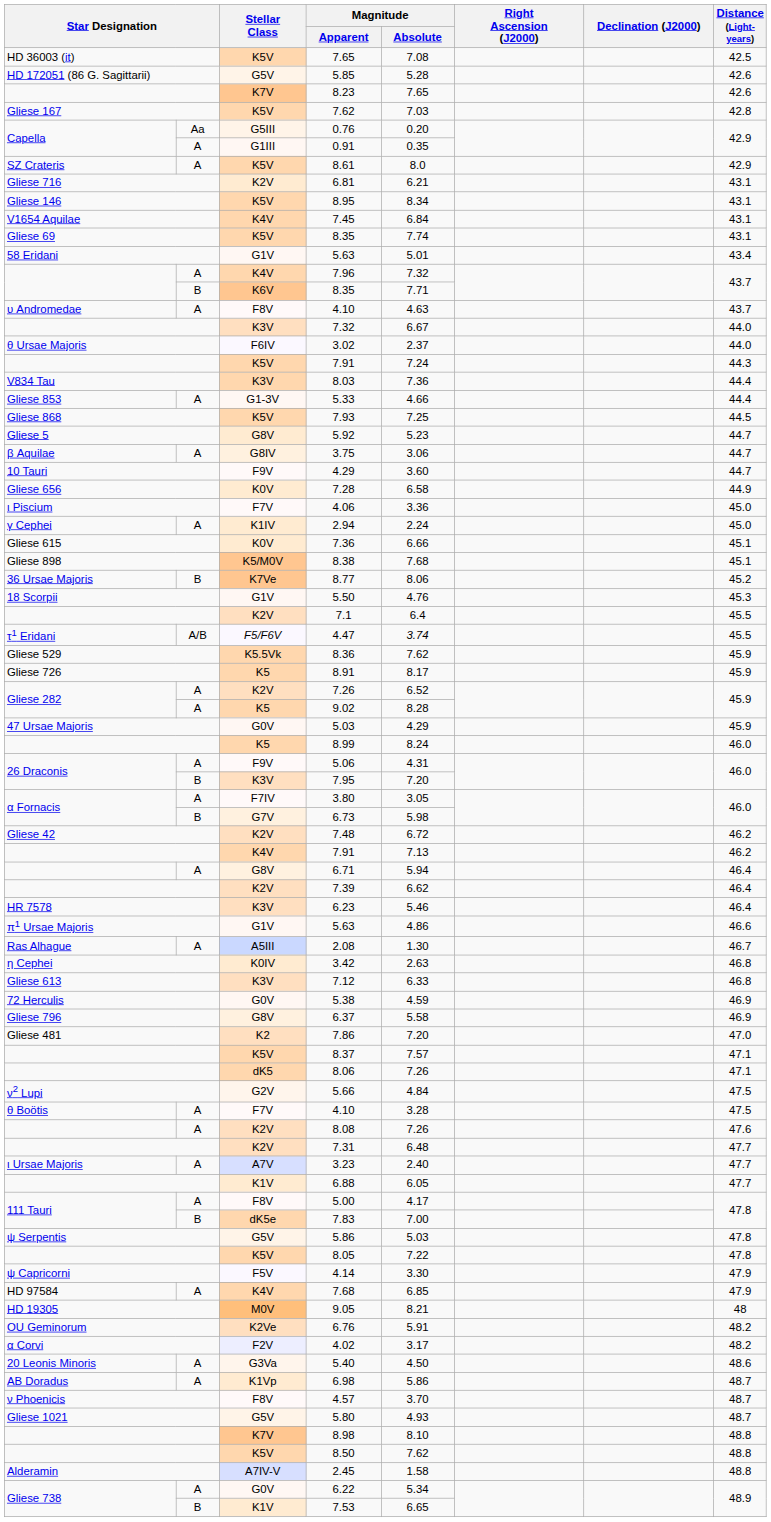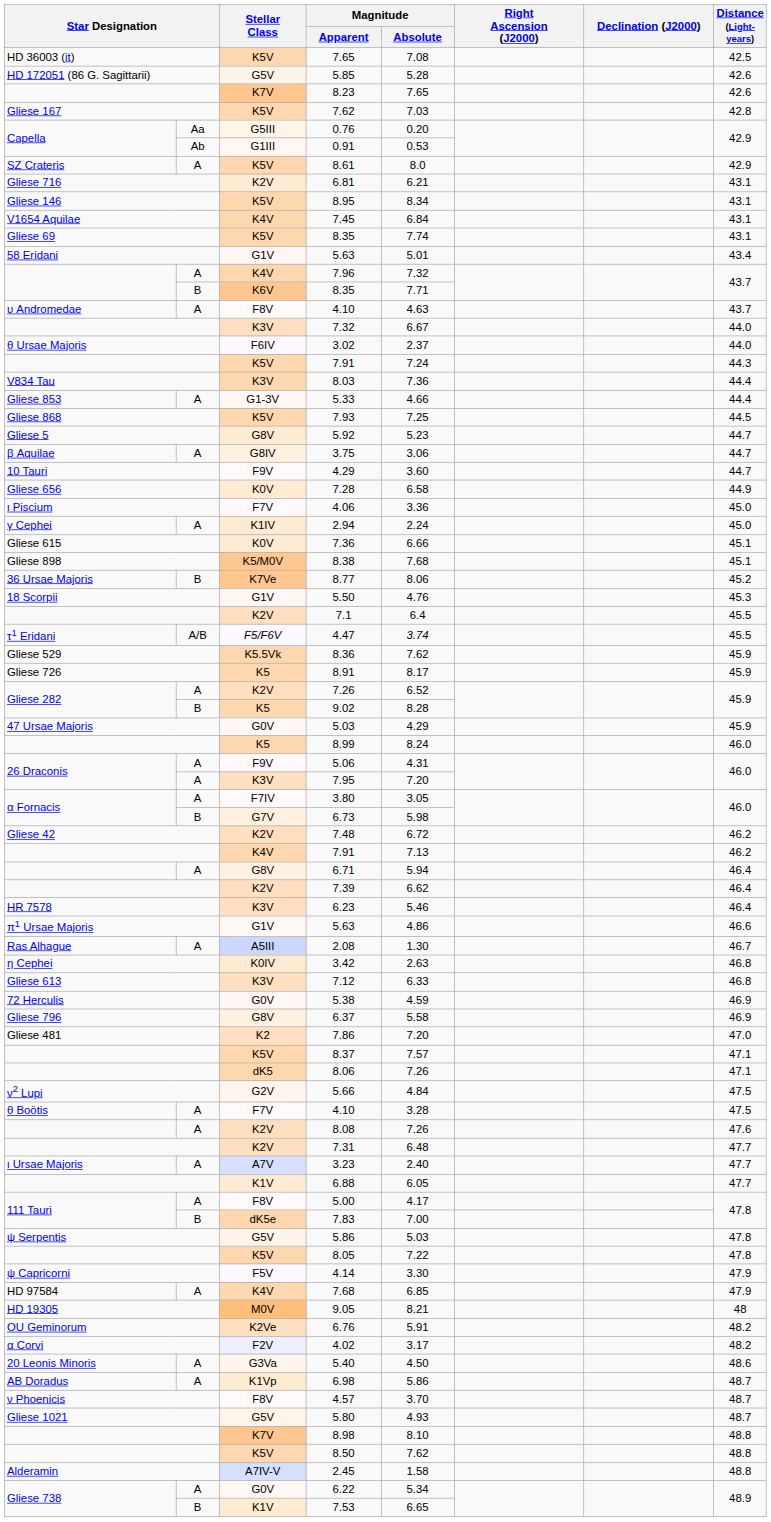 <table class="wikitable sortable sticky-header-multi sort-under" width="85%" align="center" style="text-align: center;">
 <tr>
 <th width="30%" colspan="2" rowspan="2"><a href='#'>Star</a> Designation</th>
 <th width="12%" rowspan="2"><a href='#'>Stellar<br>Class</a></th>
 <th width="20%" colspan="2">Magnitude</th>
 <th width="18%" rowspan="2"><a href='#'>Right<br>Ascension</a><br>(<a href='#'>J2000</a>)</th>
 <th width="18%" rowspan="2"><a href='#'>Declination</a> (<a href='#'>J2000</a>)</th>
 <th width="12%" rowspan="2"><a href='#'>Distance</a><br><small>(<a href='#'>Light-years</a>)</small></th>
 </tr>
 <tr>
 <th><a href='#'>Apparent</a></th>
 <th><a href='#'>Absolute</a></th>
 </tr>
 <tr>
 <td align="left" colspan="2">HD 36003 (<a href='#'>it</a>)</td>
 <td style="background-color:#ffd7ae">K5V</td>
 <td>7.65</td>
 <td>7.08</td>
 <td></td>
 <td></td>
 <td>42.5</td>
 </tr>
 <tr>
 <td align="left" colspan="2"><a href='#'>HD 172051</a> (86 G. Sagittarii)</td>
 <td style="background-color:#fff4e8">G5V</td>
 <td>5.85</td>
 <td>5.28</td>
 <td></td>
 <td></td>
 <td>42.6</td>
 </tr>
 <tr>
 <td align="left" colspan="2"></td>
 <td align="center" style="background-color:#ffc690">K7V</td>
 <td>8.23</td>
 <td>7.65</td>
 <td></td>
 <td></td>
 <td>42.6</td>
 </tr>
 <tr>
 <td align="left" colspan="2"><a href='#'>Gliese 167</a></td>
 <td style="background-color:#ffd7ae">K5V</td>
 <td>7.62</td>
 <td>7.03</td>
 <td></td>
 <td></td>
 <td>42.8</td>
 </tr>
 <tr>
 <td align="left" rowspan="2"><a href='#'>Capella</a></td>
 <td>Aa</td>
 <td style="background-color:#fff4e8">G5III</td>
 <td>0.76</td>
 <td>0.20</td>
 <td rowspan="2"></td>
 <td rowspan="2"></td>
 <td rowspan="2">42.9</td>
 </tr>
 <tr>
-<td>A</td>
+<td>Ab</td>
 <td style="background-color:#fff7f3">G1III</td>
 <td>0.91</td>
-<td>0.35</td>
+<td>0.53</td>
 </tr>
 <tr>
 <td align="left"><a href='#'>SZ Crateris</a></td>
 <td>A</td>
 <td style="background-color:#ffd7ae">K5V</td>
 <td>8.61</td>
 <td>8.0</td>
 <td></td>
 <td></td>
 <td>42.9</td>
 </tr>
 <tr>
 <td align="left" colspan="2"><a href='#'>Gliese 716</a></td>
 <td style="background-color:#ffebd1">K2V</td>
 <td>6.81</td>
 <td>6.21</td>
 <td></td>
 <td></td>
 <td>43.1</td>
 </tr>
 <tr>
 <td align="left" colspan="2"><a href='#'>Gliese 146</a></td>
 <td style="background-color:#ffd7ae">K5V</td>
 <td>8.95</td>
 <td>8.34</td>
 <td></td>
 <td></td>
 <td>43.1</td>
 </tr>
 <tr>
 <td align="left" colspan="2"><a href='#'>V1654 Aquilae</a></td>
 <td style="background-color:#ffd7ae">K4V</td>
 <td>7.45</td>
 <td>6.84</td>
 <td></td>
 <td></td>
 <td>43.1</td>
 </tr>
 <tr>
 <td align="left" colspan="2"><a href='#'>Gliese 69</a></td>
 <td style="background-color:#ffd7ae">K5V</td>
 <td>8.35</td>
 <td>7.74</td>
 <td></td>
 <td></td>
 <td>43.1</td>
 </tr>
 <tr>
 <td align="left" colspan="2"><a href='#'>58 Eridani</a></td>
 <td style="background-color:#fff7f3">G1V</td>
 <td>5.63</td>
 <td>5.01</td>
 <td></td>
 <td></td>
 <td>43.4</td>
 </tr>
 <tr>
 <td align="left" rowspan="2"></td>
 <td>A</td>
 <td style="background-color:#ffd7ae">K4V</td>
 <td>7.96</td>
 <td>7.32</td>
 <td rowspan="2"></td>
 <td rowspan="2"></td>
 <td rowspan="2">43.7</td>
 </tr>
 <tr>
 <td>B</td>
 <td style="background-color:#ffc690">K6V</td>
 <td>8.35</td>
 <td>7.71</td>
 </tr>
 <tr>
 <td align="left"><a href='#'>υ Andromedae</a></td>
 <td>A</td>
 <td style="background-color:#fff9f9">F8V</td>
 <td>4.10</td>
 <td>4.63</td>
 <td></td>
 <td></td>
 <td>43.7</td>
 </tr>
 <tr>
 <td align="left" colspan="2"></td>
 <td style="background-color:#ffdfc0">K3V</td>
 <td>7.32</td>
 <td>6.67</td>
 <td></td>
 <td></td>
 <td>44.0</td>
 </tr>
 <tr>
 <td align="left" colspan="2"><a href='#'>θ Ursae Majoris</a></td>
 <td style="background-color:#fbf8ff">F6IV</td>
 <td>3.02</td>
 <td>2.37</td>
 <td></td>
 <td></td>
 <td>44.0</td>
 </tr>
 <tr>
 <td align="left" colspan="2"></td>
 <td style="background-color:#ffd7ae">K5V</td>
 <td>7.91</td>
 <td>7.24</td>
 <td></td>
 <td></td>
 <td>44.3</td>
 </tr>
 <tr>
 <td align="left" colspan="2"><a href='#'>V834 Tau</a></td>
 <td style="background-color:#ffd7ae">K3V</td>
 <td>8.03</td>
 <td>7.36</td>
 <td></td>
 <td></td>
 <td>44.4</td>
 </tr>
 <tr>
 <td align="left"><a href='#'>Gliese 853</a></td>
 <td>A</td>
 <td style="background-color:#fff7f3">G1-3V</td>
 <td>5.33</td>
 <td>4.66</td>
 <td></td>
 <td></td>
 <td>44.4</td>
 </tr>
 <tr>
 <td align="left" colspan="2"><a href='#'>Gliese 868</a></td>
 <td style="background-color:#ffd7ae">K5V</td>
 <td>7.93</td>
 <td>7.25</td>
 <td></td>
 <td></td>
 <td>44.5</td>
 </tr>
 <tr>
 <td align="left" colspan="2"><a href='#'>Gliese 5</a></td>
 <td style="background-color:#ffebd1">G8V</td>
 <td>5.92</td>
 <td>5.23</td>
 <td></td>
 <td></td>
 <td>44.7</td>
 </tr>
 <tr>
 <td align="left"><a href='#'>β Aquilae</a></td>
 <td>A</td>
 <td style="background-color:#fff1df">G8IV</td>
 <td>3.75</td>
 <td>3.06</td>
 <td></td>
 <td></td>
 <td>44.7</td>
 </tr>
 <tr>
 <td align="left" colspan="2"><a href='#'>10 Tauri</a></td>
 <td style="background-color:#fff9f9">F9V</td>
 <td>4.29</td>
 <td>3.60</td>
 <td></td>
 <td></td>
 <td>44.7</td>
 </tr>
 <tr>
 <td align="left" colspan="2"><a href='#'>Gliese 656</a></td>
 <td style="background-color:#ffebd1">K0V</td>
 <td>7.28</td>
 <td>6.58</td>
 <td></td>
 <td></td>
 <td>44.9</td>
 </tr>
 <tr>
 <td align="left" colspan="2"><a href='#'>ι Piscium</a></td>
 <td style="background-color:#fff9f9">F7V</td>
 <td>4.06</td>
 <td>3.36</td>
 <td></td>
 <td></td>
 <td>45.0</td>
 </tr>
 <tr>
 <td align="left"><a href='#'>γ Cephei</a></td>
 <td>A</td>
 <td style="background-color:#ffebd1">K1IV</td>
 <td>2.94</td>
 <td>2.24</td>
 <td></td>
 <td></td>
 <td>45.0</td>
 </tr>
 <tr>
 <td align="left" colspan="2">Gliese 615</td>
 <td style="background-color:#ffebd1">K0V</td>
 <td>7.36</td>
 <td>6.66</td>
 <td></td>
 <td></td>
 <td>45.1</td>
 </tr>
 <tr>
 <td align="left" colspan="2">Gliese 898</td>
 <td style="background-color:#ffc690">K5/M0V</td>
 <td>8.38</td>
 <td>7.68</td>
 <td></td>
 <td></td>
 <td>45.1</td>
 </tr>
 <tr>
 <td align="left"><a href='#'>36 Ursae Majoris</a></td>
 <td>B</td>
 <td style="background-color:#ffc690">K7Ve</td>
 <td>8.77</td>
 <td>8.06</td>
 <td></td>
 <td></td>
 <td>45.2</td>
 </tr>
 <tr>
 <td align="left" colspan="2"><a href='#'>18 Scorpii</a></td>
 <td style="background-color:#fff7f3">G1V</td>
 <td>5.50</td>
 <td>4.76</td>
 <td></td>
 <td></td>
 <td>45.3</td>
 </tr>
 <tr>
 <td align="left" colspan="2"></td>
 <td style="background-color:#ffdfc0">K2V</td>
 <td>7.1</td>
 <td>6.4</td>
 <td></td>
 <td></td>
 <td>45.5</td>
 </tr>
 <tr>
 <td align="left"><a href='#'>τ<sup>1</sup> Eridani</a></td>
 <td>A/B</td>
 <td style="background-color:#fbf8ff"><em>F5/F6V</em></td>
 <td>4.47</td>
 <td><em>3.74</em></td>
 <td></td>
 <td></td>
 <td>45.5</td>
 </tr>
 <tr>
 <td align="left" colspan="2">Gliese 529</td>
 <td style="background-color:#ffd7ae">K5.5Vk</td>
 <td>8.36</td>
 <td>7.62</td>
 <td></td>
 <td></td>
 <td>45.9</td>
 </tr>
 <tr>
 <td align="left" colspan="2">Gliese 726</td>
 <td style="background-color:#ffd7ae">K5</td>
 <td>8.91</td>
 <td>8.17</td>
 <td></td>
 <td></td>
 <td>45.9</td>
 </tr>
 <tr>
 <td align="left" rowspan="2"><a href='#'>Gliese 282</a></td>
 <td>A</td>
 <td style="background-color:#ffdfc0">K2V</td>
 <td>7.26</td>
 <td>6.52</td>
 <td rowspan="2"></td>
 <td rowspan="2"></td>
 <td rowspan="2">45.9</td>
 </tr>
 <tr>
-<td>A</td>
+<td>B</td>
 <td style="background-color:#ffd7ae">K5</td>
 <td>9.02</td>
 <td>8.28</td>
 </tr>
 <tr>
 <td align="left" colspan="2"><a href='#'>47 Ursae Majoris</a></td>
 <td style="background-color:#fff7f3">G0V</td>
 <td>5.03</td>
 <td>4.29</td>
 <td></td>
 <td></td>
 <td>45.9</td>
 </tr>
 <tr>
 <td align="left" colspan="2"></td>
 <td style="background-color:#ffd7ae">K5</td>
 <td>8.99</td>
 <td>8.24</td>
 <td></td>
 <td></td>
 <td>46.0</td>
 </tr>
 <tr>
 <td align="left" rowspan="2"><a href='#'>26 Draconis</a></td>
 <td>A</td>
 <td style="background-color:#fff9f9">F9V</td>
 <td>5.06</td>
 <td>4.31</td>
 <td rowspan="2"></td>
 <td rowspan="2"></td>
 <td rowspan="2">46.0</td>
 </tr>
 <tr>
-<td>B</td>
+<td>A</td>
 <td style="background-color:#ffdfc0">K3V</td>
 <td>7.95</td>
 <td>7.20</td>
 </tr>
 <tr>
 <td align="left" rowspan="2"><a href='#'>α Fornacis</a></td>
 <td>A</td>
 <td style="background-color:#fff9f9">F7IV</td>
 <td>3.80</td>
 <td>3.05</td>
 <td rowspan="2"></td>
 <td rowspan="2"></td>
 <td rowspan="2">46.0</td>
 </tr>
 <tr>
 <td>B</td>
 <td style="background-color:#fff1df">G7V</td>
 <td>6.73</td>
 <td>5.98</td>
 </tr>
 <tr>
 <td align="left" colspan="2"><a href='#'>Gliese 42</a></td>
 <td style="background-color:#ffdfc0">K2V</td>
 <td>7.48</td>
 <td>6.72</td>
 <td></td>
 <td></td>
 <td>46.2</td>
 </tr>
 <tr>
 <td align="left" colspan="2"></td>
 <td style="background-color:#ffd7ae">K4V</td>
 <td>7.91</td>
 <td>7.13</td>
 <td></td>
 <td></td>
 <td>46.2</td>
 </tr>
 <tr>
 <td align="left"></td>
 <td>A</td>
 <td style="background-color:#fff1df">G8V</td>
 <td>6.71</td>
 <td>5.94</td>
 <td></td>
 <td></td>
 <td>46.4</td>
 </tr>
 <tr>
 <td align="left" colspan="2"></td>
 <td style="background-color:#ffdfc0">K2V</td>
 <td>7.39</td>
 <td>6.62</td>
 <td></td>
 <td></td>
 <td>46.4</td>
 </tr>
 <tr>
 <td align="left" colspan="2"><a href='#'>HR 7578</a></td>
 <td style="background-color:#ffdfc0">K3V</td>
 <td>6.23</td>
 <td>5.46</td>
 <td></td>
 <td></td>
 <td>46.4</td>
 </tr>
 <tr>
 <td align="left" colspan="2"><a href='#'>π<sup>1</sup> Ursae Majoris</a></td>
 <td style="background-color:#fff7f3">G1V</td>
 <td>5.63</td>
 <td>4.86</td>
 <td></td>
 <td></td>
 <td>46.6</td>
 </tr>
 <tr>
 <td align="left"><a href='#'>Ras Alhague</a></td>
 <td>A</td>
 <td style="background-color:#cad8ff">A5III</td>
 <td>2.08</td>
 <td>1.30</td>
 <td></td>
 <td></td>
 <td>46.7</td>
 </tr>
 <tr>
 <td align="left" colspan="2"><a href='#'>η Cephei</a></td>
 <td style="background-color:#ffebd1">K0IV</td>
 <td>3.42</td>
 <td>2.63</td>
 <td></td>
 <td></td>
 <td>46.8</td>
 </tr>
 <tr>
 <td align="left" colspan="2"><a href='#'>Gliese 613</a></td>
 <td style="background-color:#ffdfc0">K3V</td>
 <td>7.12</td>
 <td>6.33</td>
 <td></td>
 <td></td>
 <td>46.8</td>
 </tr>
 <tr>
 <td align="left" colspan="2"><a href='#'>72 Herculis</a></td>
 <td style="background-color:#fff7f3">G0V</td>
 <td>5.38</td>
 <td>4.59</td>
 <td></td>
 <td></td>
 <td>46.9</td>
 </tr>
 <tr>
 <td align="left" colspan="2"><a href='#'>Gliese 796</a></td>
 <td style="background-color:#fff1df">G8V</td>
 <td>6.37</td>
 <td>5.58</td>
 <td></td>
 <td></td>
 <td>46.9</td>
 </tr>
 <tr>
 <td align="left" colspan="2">Gliese 481</td>
 <td style="background-color:#ffdfc0">K2</td>
 <td>7.86</td>
 <td>7.20</td>
 <td></td>
 <td></td>
 <td>47.0</td>
 </tr>
 <tr>
 <td align="left" colspan="2"></td>
 <td style="background-color:#ffd7ae">K5V</td>
 <td>8.37</td>
 <td>7.57</td>
 <td></td>
 <td></td>
 <td>47.1</td>
 </tr>
 <tr>
 <td align="left" colspan="2"></td>
 <td style="background-color:#ffd7ae">dK5</td>
 <td>8.06</td>
 <td>7.26</td>
 <td></td>
 <td></td>
 <td>47.1</td>
 </tr>
 <tr>
 <td align="left" colspan="2"><a href='#'>ν<sup>2</sup> Lupi</a></td>
 <td style="background-color:#fff5ec">G2V</td>
 <td>5.66</td>
 <td>4.84</td>
 <td></td>
 <td></td>
 <td>47.5</td>
 </tr>
 <tr>
 <td align="left"><a href='#'>θ Boötis</a></td>
 <td>A</td>
 <td style="background-color:#fff9f9">F7V</td>
 <td>4.10</td>
 <td>3.28</td>
 <td></td>
 <td></td>
 <td>47.5</td>
 </tr>
 <tr>
 <td align="left"></td>
 <td>A</td>
 <td style="background-color:#ffdfc0">K2V</td>
 <td>8.08</td>
 <td>7.26</td>
 <td></td>
 <td></td>
 <td>47.6</td>
 </tr>
 <tr>
 <td align="left" colspan="2"></td>
 <td style="background-color:#ffdfc0">K2V</td>
 <td>7.31</td>
 <td>6.48</td>
 <td></td>
 <td></td>
 <td>47.7</td>
 </tr>
 <tr>
 <td align="left"><a href='#'>ι Ursae Majoris</a></td>
 <td>A</td>
 <td style="background-color:#d7dfff">A7V</td>
 <td>3.23</td>
 <td>2.40</td>
 <td></td>
 <td></td>
 <td>47.7</td>
 </tr>
 <tr>
 <td align="left" colspan="2"></td>
 <td style="background-color:#ffebd1">K1V</td>
 <td>6.88</td>
 <td>6.05</td>
 <td></td>
 <td></td>
 <td>47.7</td>
 </tr>
 <tr>
 <td align="left" rowspan="2"><a href='#'>111 Tauri</a></td>
 <td>A</td>
 <td style="background-color:#fff9f9">F8V</td>
 <td>5.00</td>
 <td>4.17</td>
 <td></td>
 <td></td>
 <td rowspan="2">47.8</td>
 </tr>
 <tr>
 <td>B</td>
 <td style="background-color:#ffd7ae">dK5e</td>
 <td>7.83</td>
 <td>7.00</td>
 <td></td>
 <td></td>
 </tr>
 <tr>
 <td align="left" colspan="2"><a href='#'>ψ Serpentis</a></td>
 <td style="background-color:#fff4e8">G5V</td>
 <td>5.86</td>
 <td>5.03</td>
 <td></td>
 <td></td>
 <td>47.8</td>
 </tr>
 <tr>
 <td align="left" colspan="2"></td>
 <td style="background-color:#ffd7ae">K5V</td>
 <td>8.05</td>
 <td>7.22</td>
 <td></td>
 <td></td>
 <td>47.8</td>
 </tr>
 <tr>
 <td align="left" colspan="2"><a href='#'>ψ Capricorni</a></td>
 <td style="background-color:#fbf8ff">F5V</td>
 <td>4.14</td>
 <td>3.30</td>
 <td></td>
 <td></td>
 <td>47.9</td>
 </tr>
 <tr>
 <td align="left">HD 97584</td>
 <td>A</td>
 <td style="background-color:#ffd7ae">K4V</td>
 <td>7.68</td>
 <td>6.85</td>
 <td></td>
 <td></td>
 <td>47.9</td>
 </tr>
 <tr>
 <td align="left" colspan="2"><a href='#'>HD 19305</a></td>
 <td style="background-color:#ffbf7b">M0V</td>
 <td>9.05</td>
 <td>8.21</td>
 <td></td>
 <td></td>
 <td>48</td>
 </tr>
 <tr>
 <td align="left" colspan="2"><a href='#'>OU Geminorum</a></td>
 <td style="background-color:#ffdfc0">K2Ve</td>
 <td>6.76</td>
 <td>5.91</td>
 <td></td>
 <td></td>
 <td>48.2</td>
 </tr>
 <tr>
 <td align="left" colspan="2"><a href='#'>α Corvi</a></td>
 <td style="background-color:#edeeff">F2V</td>
 <td>4.02</td>
 <td>3.17</td>
 <td></td>
 <td></td>
 <td>48.2</td>
 </tr>
 <tr>
 <td align="left"><a href='#'>20 Leonis Minoris</a></td>
 <td>A</td>
 <td style="background-color:#fff5ec">G3Va</td>
 <td>5.40</td>
 <td>4.50</td>
 <td></td>
 <td></td>
 <td>48.6</td>
 </tr>
 <tr>
 <td align="left"><a href='#'>AB Doradus</a></td>
 <td>A</td>
 <td style="background-color:#ffebd1">K1Vp</td>
 <td>6.98</td>
 <td>5.86</td>
 <td></td>
 <td></td>
 <td>48.7</td>
 </tr>
 <tr>
 <td align="left" colspan="2"><a href='#'>ν Phoenicis</a></td>
 <td style="background-color:#fff9f9">F8V</td>
 <td>4.57</td>
 <td>3.70</td>
 <td></td>
 <td></td>
 <td>48.7</td>
 </tr>
 <tr>
 <td align="left" colspan="2"><a href='#'>Gliese 1021</a></td>
 <td style="background-color:#fff4e8">G5V</td>
 <td>5.80</td>
 <td>4.93</td>
 <td></td>
 <td></td>
 <td>48.7</td>
 </tr>
 <tr>
 <td align="left" colspan="2"></td>
 <td style="background-color:#ffc690">K7V</td>
 <td>8.98</td>
 <td>8.10</td>
 <td></td>
 <td></td>
 <td>48.8</td>
 </tr>
 <tr>
 <td align="left" colspan="2"></td>
 <td style="background-color:#ffd7ae">K5V</td>
 <td>8.50</td>
 <td>7.62</td>
 <td></td>
 <td></td>
 <td>48.8</td>
 </tr>
 <tr>
 <td align="left" colspan="2"><a href='#'>Alderamin</a></td>
 <td style="background-color:#d7dfff">A7IV-V</td>
 <td>2.45</td>
 <td>1.58</td>
 <td></td>
 <td></td>
 <td>48.8</td>
 </tr>
 <tr>
 <td align="left" rowspan="2"><a href='#'>Gliese 738</a></td>
 <td>A</td>
 <td style="background-color:#fff7f3">G0V</td>
 <td>6.22</td>
 <td>5.34</td>
 <td rowspan="2"></td>
 <td rowspan="2"></td>
 <td rowspan="2">48.9</td>
 </tr>
 <tr>
 <td>B</td>
 <td style="background-color:#ffebd1">K1V</td>
 <td>7.53</td>
 <td>6.65</td>
 </tr>
 </table>
